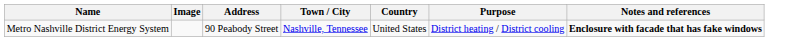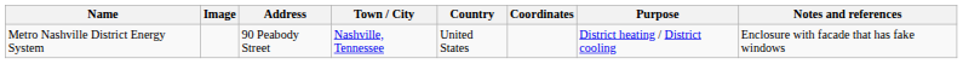 <table class="wikitable sortable">
 <tr>
 <th>Name</th>
 <th class=unsortable>Image</th>
 <th>Address</th>
 <th>Town / City</th>
 <th>Country</th>
+<th>Coordinates</th>
 <th>Purpose</th>
 <th class="unsortable">Notes and references</th>
 </tr>
 <tr>
 <td>Metro Nashville District Energy System</td>
 <td></td>
 <td>90 Peabody Street</td>
 <td><a href='#'>Nashville, Tennessee</a></td>
 <td>United States</td>
+<td></td>
 <td><a href='#'>District heating</a> / <a href='#'>District cooling</a></td>
-<td><strong>Enclosure with facade that has fake windows</strong></td>
+<td>Enclosure with facade that has fake windows</td>
 </tr>
 </table>
